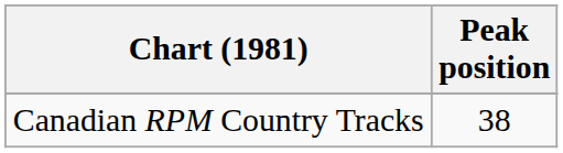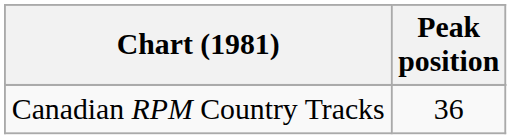 <table class="wikitable sortable">
 <tr>
 <th align="left">Chart (1981)</th>
 <th align="center">Peak<br>position</th>
 </tr>
 <tr>
 </tr>
 <tr>
 <td align="left">Canadian <em>RPM</em> Country Tracks</td>
-<td align="center">38</td>
+<td align="center">36</td>
 </tr>
 </table>
